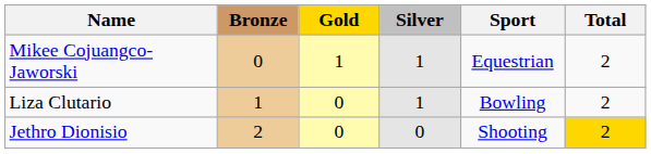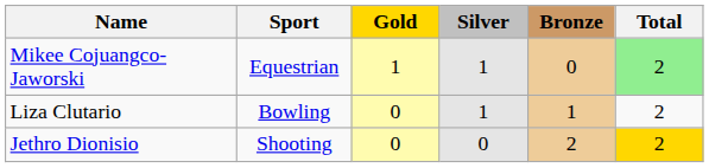 <table class="wikitable" style="text-align:center;">
 <tr>
 <th width=170>Name</th>
-<td bgcolor=#cc9966 width=60><strong>Bronze</strong></td>
+<th width=80>Sport</th>
 <td bgcolor=gold width=60><strong>Gold</strong></td>
 <td bgcolor=silver width=60><strong>Silver</strong></td>
-<th width=80>Sport</th>
+<td bgcolor=#cc9966 width=60><strong>Bronze</strong></td>
 <th width=60>Total</th>
 </tr>
 <tr>
 <td align=left><a href='#'>Mikee Cojuangco-Jaworski</a></td>
-<td bgcolor=#eecc99>0</td>
+<td><a href='#'>Equestrian</a></td>
 <td bgcolor=#fffcaf>1</td>
 <td bgcolor=#e5e5e5>1</td>
-<td><a href='#'>Equestrian</a></td>
-<td>2</td>
+<td bgcolor=#eecc99>0</td>
+<td style="background: lightgreen;">2</td>
 </tr>
 <tr>
 <td align=left>Liza Clutario</td>
-<td bgcolor=#eecc99>1</td>
+<td><a href='#'>Bowling</a></td>
 <td bgcolor=#fffcaf>0</td>
 <td bgcolor=#e5e5e5>1</td>
-<td><a href='#'>Bowling</a></td>
+<td bgcolor=#eecc99>1</td>
 <td>2</td>
 </tr>
 <tr>
 <td align=left><a href='#'>Jethro Dionisio</a></td>
-<td bgcolor=#eecc99>2</td>
+<td><a href='#'>Shooting</a></td>
 <td bgcolor=#fffcaf>0</td>
 <td bgcolor=#e5e5e5>0</td>
-<td><a href='#'>Shooting</a></td>
+<td bgcolor=#eecc99>2</td>
 <td style="background: gold;">2</td>
 </tr>
 </table>
